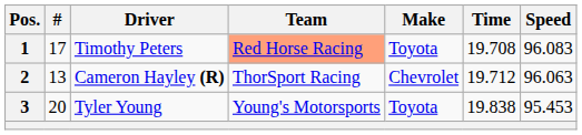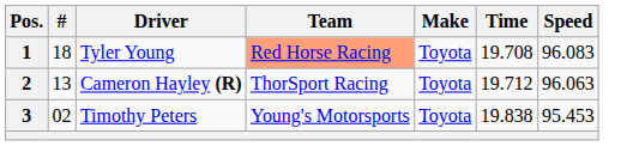 <table class="wikitable" style="font-size:95%">
 <tr>
 <th>Pos.</th>
 <th>#</th>
 <th>Driver</th>
 <th>Team</th>
 <th>Make</th>
 <th>Time</th>
 <th>Speed</th>
 </tr>
 <tr>
 <th>1</th>
-<td>17</td>
-<td><a href='#'>Timothy Peters</a></td>
+<td>18</td>
+<td><a href='#'>Tyler Young</a></td>
 <td style="background: lightsalmon;"><a href='#'>Red Horse Racing</a></td>
 <td><a href='#'>Toyota</a></td>
 <td>19.708</td>
 <td>96.083</td>
 </tr>
 <tr>
 <th>2</th>
 <td>13</td>
 <td><a href='#'>Cameron Hayley</a> <strong>(R)</strong></td>
 <td><a href='#'>ThorSport Racing</a></td>
-<td><a href='#'>Chevrolet</a></td>
+<td><a href='#'>Toyota</a></td>
 <td>19.712</td>
 <td>96.063</td>
 </tr>
 <tr>
 <th>3</th>
-<td>20</td>
-<td><a href='#'>Tyler Young</a></td>
+<td>02</td>
+<td><a href='#'>Timothy Peters</a></td>
 <td><a href='#'>Young's Motorsports</a></td>
 <td><a href='#'>Toyota</a></td>
 <td>19.838</td>
 <td>95.453</td>
 </tr>
 <tr>
 <th colspan="7"></th>
 </tr>
 </table>
